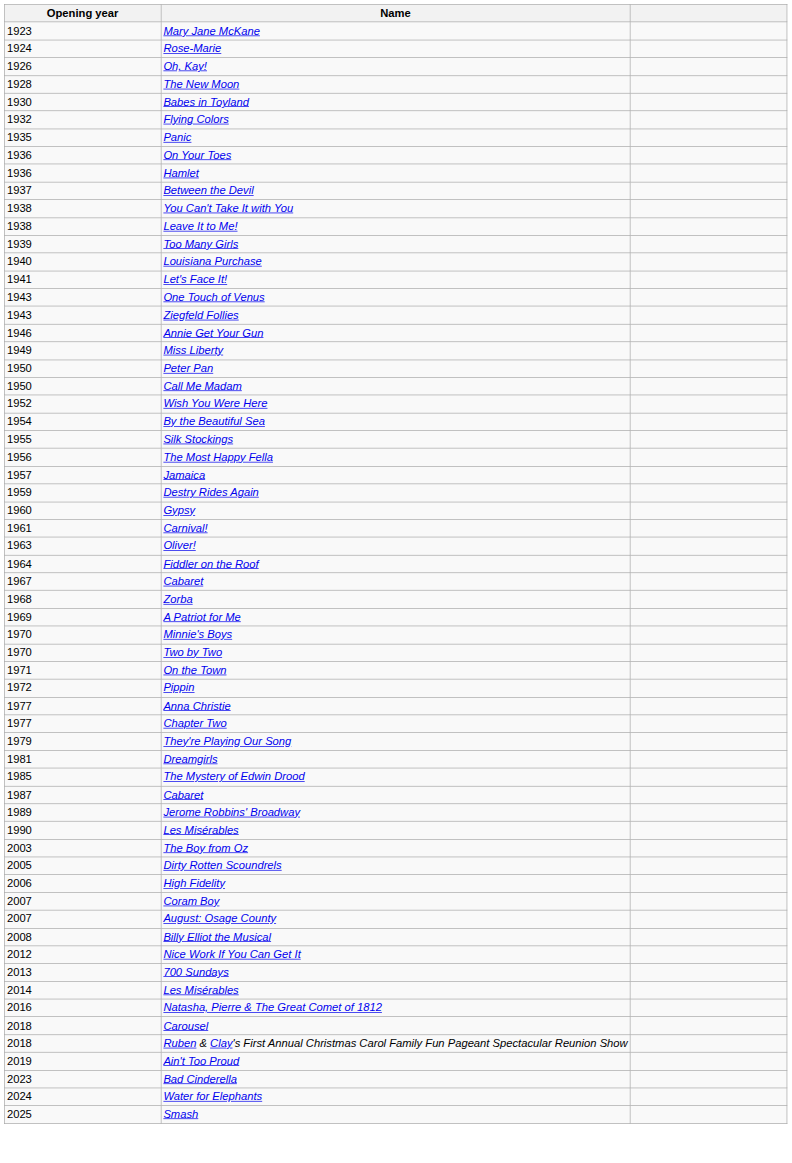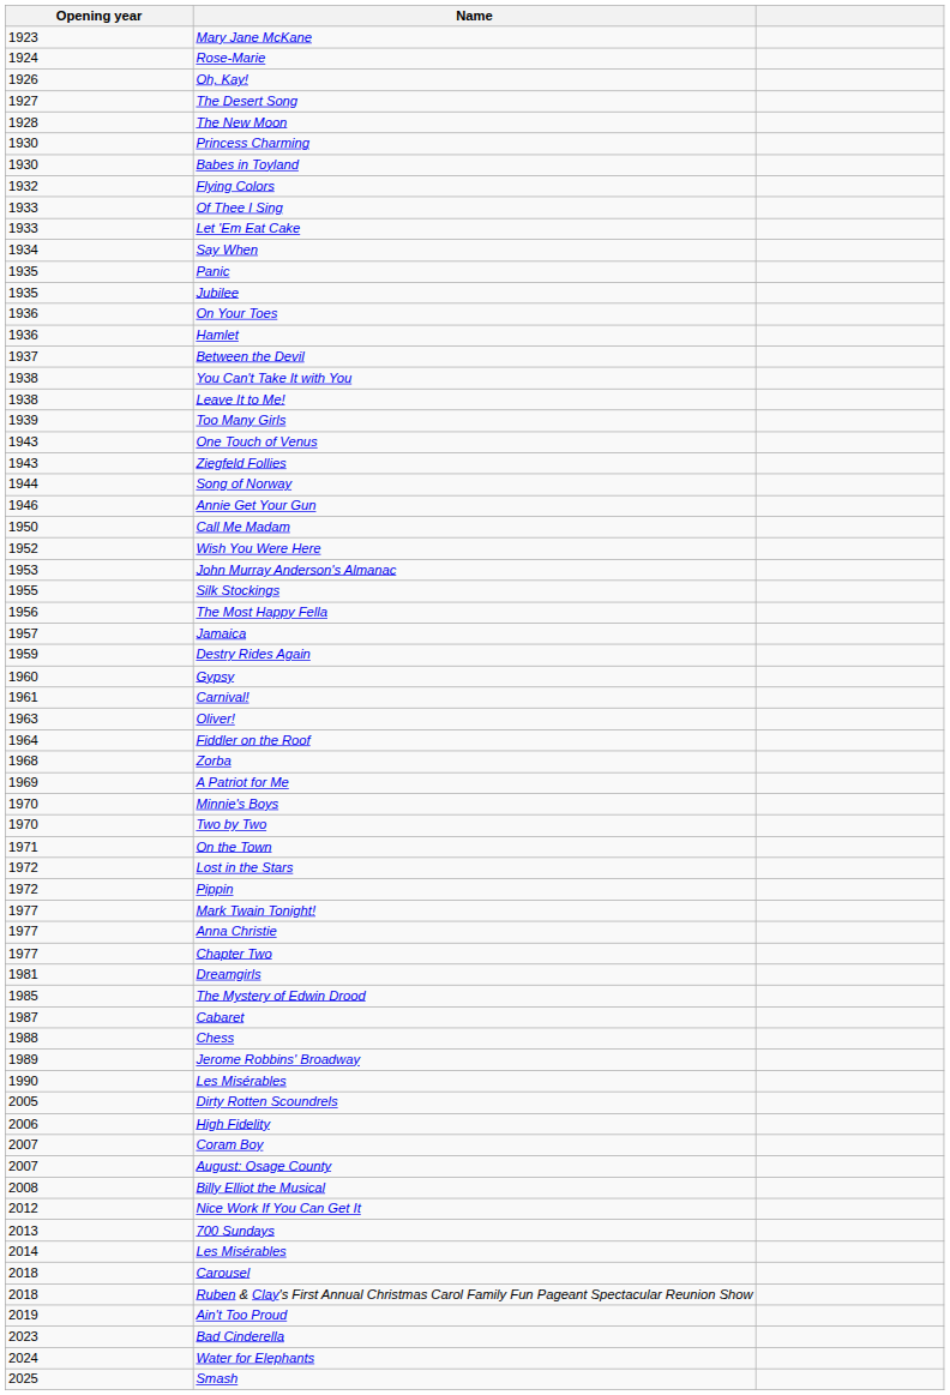 <table class="wikitable sortable collapsible">
 <tr>
 <th width=20% scope="col">Opening year</th>
 <th width=60% scope="col">Name</th>
 <th width=20% scope="col" class="unsortable"></th>
 </tr>
 <tr>
 <td>1923</td>
 <td><em><a href='#'>Mary Jane McKane</a></em></td>
 <td></td>
 </tr>
 <tr>
 <td>1924</td>
 <td><em><a href='#'>Rose-Marie</a></em></td>
 <td></td>
 </tr>
 <tr>
 <td>1926</td>
 <td><em><a href='#'>Oh, Kay!</a></em></td>
 <td></td>
 </tr>
 <tr>
+<td>1927</td>
+<td><em><a href='#'>The Desert Song</a></em></td>
+<td></td>
+</tr>
+<tr>
 <td>1928</td>
 <td><em><a href='#'>The New Moon</a></em></td>
+<td></td>
+</tr>
+<tr>
+<td>1930</td>
+<td><em><a href='#'>Princess Charming</a></em></td>
 <td></td>
 </tr>
 <tr>
 <td>1930</td>
 <td><em><a href='#'>Babes in Toyland</a></em></td>
 <td></td>
 </tr>
 <tr>
 <td>1932</td>
 <td><em><a href='#'>Flying Colors</a></em></td>
 <td></td>
 </tr>
 <tr>
+<td>1933</td>
+<td><em><a href='#'>Of Thee I Sing</a></em></td>
+<td></td>
+</tr>
+<tr>
+<td>1933</td>
+<td><em><a href='#'>Let 'Em Eat Cake</a></em></td>
+<td></td>
+</tr>
+<tr>
+<td>1934</td>
+<td><em><a href='#'>Say When</a></em></td>
+<td></td>
+</tr>
+<tr>
 <td>1935</td>
 <td><em><a href='#'>Panic</a></em></td>
+<td></td>
+</tr>
+<tr>
+<td>1935</td>
+<td><em><a href='#'>Jubilee</a></em></td>
 <td></td>
 </tr>
 <tr>
 <td>1936</td>
 <td><em><a href='#'>On Your Toes</a></em></td>
 <td></td>
 </tr>
 <tr>
 <td>1936</td>
 <td><em><a href='#'>Hamlet</a></em></td>
 <td></td>
 </tr>
 <tr>
 <td>1937</td>
 <td><em><a href='#'>Between the Devil</a></em></td>
 <td></td>
 </tr>
 <tr>
 <td>1938</td>
 <td><em><a href='#'>You Can't Take It with You</a></em></td>
 <td></td>
 </tr>
 <tr>
 <td>1938</td>
 <td><em><a href='#'>Leave It to Me!</a></em></td>
 <td></td>
 </tr>
 <tr>
 <td>1939</td>
 <td><em><a href='#'>Too Many Girls</a></em></td>
 <td></td>
 </tr>
 <tr>
-<td>1940</td>
-<td><em><a href='#'>Louisiana Purchase</a></em></td>
-<td></td>
-</tr>
-<tr>
-<td>1941</td>
-<td><em><a href='#'>Let's Face It!</a></em></td>
-<td></td>
-</tr>
-<tr>
 <td>1943</td>
 <td><em><a href='#'>One Touch of Venus</a></em></td>
 <td></td>
 </tr>
 <tr>
 <td>1943</td>
 <td><em><a href='#'>Ziegfeld Follies</a></em></td>
 <td></td>
 </tr>
 <tr>
-<td>1946</td>
-<td><em><a href='#'>Annie Get Your Gun</a></em></td>
+<td>1944</td>
+<td><em><a href='#'>Song of Norway</a></em></td>
 <td></td>
 </tr>
 <tr>
-<td>1949</td>
-<td><em><a href='#'>Miss Liberty</a></em></td>
-<td></td>
-</tr>
-<tr>
-<td>1950</td>
-<td><em><a href='#'>Peter Pan</a></em></td>
+<td>1946</td>
+<td><em><a href='#'>Annie Get Your Gun</a></em></td>
 <td></td>
 </tr>
 <tr>
 <td>1950</td>
 <td><em><a href='#'>Call Me Madam</a></em></td>
 <td></td>
 </tr>
 <tr>
 <td>1952</td>
 <td><em><a href='#'>Wish You Were Here</a></em></td>
 <td></td>
 </tr>
 <tr>
-<td>1954</td>
-<td><em><a href='#'>By the Beautiful Sea</a></em></td>
+<td>1953</td>
+<td><em><a href='#'>John Murray Anderson's Almanac</a></em></td>
 <td></td>
 </tr>
 <tr>
 <td>1955</td>
 <td><em><a href='#'>Silk Stockings</a></em></td>
 <td></td>
 </tr>
 <tr>
 <td>1956</td>
 <td><em><a href='#'>The Most Happy Fella</a></em></td>
 <td></td>
 </tr>
 <tr>
 <td>1957</td>
 <td><em><a href='#'>Jamaica</a></em></td>
 <td></td>
 </tr>
 <tr>
 <td>1959</td>
 <td><em><a href='#'>Destry Rides Again</a></em></td>
 <td></td>
 </tr>
 <tr>
 <td>1960</td>
 <td><em><a href='#'>Gypsy</a></em></td>
 <td></td>
 </tr>
 <tr>
 <td>1961</td>
 <td><em><a href='#'>Carnival!</a></em></td>
 <td></td>
 </tr>
 <tr>
 <td>1963</td>
 <td><em><a href='#'>Oliver!</a></em></td>
 <td></td>
 </tr>
 <tr>
 <td>1964</td>
 <td><em><a href='#'>Fiddler on the Roof</a></em></td>
 <td></td>
 </tr>
 <tr>
-<td>1967</td>
-<td><em><a href='#'>Cabaret</a></em></td>
-<td></td>
-</tr>
-<tr>
 <td>1968</td>
 <td><em><a href='#'>Zorba</a></em></td>
 <td></td>
 </tr>
 <tr>
 <td>1969</td>
 <td><em><a href='#'>A Patriot for Me</a></em></td>
 <td></td>
 </tr>
 <tr>
 <td>1970</td>
 <td><em><a href='#'>Minnie's Boys</a></em></td>
 <td></td>
 </tr>
 <tr>
 <td>1970</td>
 <td><em><a href='#'>Two by Two</a></em></td>
 <td></td>
 </tr>
 <tr>
 <td>1971</td>
 <td><em><a href='#'>On the Town</a></em></td>
 <td></td>
 </tr>
 <tr>
 <td>1972</td>
+<td><em><a href='#'>Lost in the Stars</a></em></td>
+<td></td>
+</tr>
+<tr>
+<td>1972</td>
 <td><em><a href='#'>Pippin</a></em></td>
+<td></td>
+</tr>
+<tr>
+<td>1977</td>
+<td><em><a href='#'>Mark Twain Tonight!</a></em></td>
 <td></td>
 </tr>
 <tr>
 <td>1977</td>
 <td><em><a href='#'>Anna Christie</a></em></td>
 <td></td>
 </tr>
 <tr>
 <td>1977</td>
 <td><em><a href='#'>Chapter Two</a></em></td>
-<td></td>
-</tr>
-<tr>
-<td>1979</td>
-<td><em><a href='#'>They're Playing Our Song</a></em></td>
 <td></td>
 </tr>
 <tr>
 <td>1981</td>
 <td><em><a href='#'>Dreamgirls</a></em></td>
 <td></td>
 </tr>
 <tr>
 <td>1985</td>
 <td><em><a href='#'>The Mystery of Edwin Drood</a></em></td>
 <td></td>
 </tr>
 <tr>
 <td>1987</td>
 <td><em><a href='#'>Cabaret</a></em></td>
 <td></td>
 </tr>
 <tr>
+<td>1988</td>
+<td><em><a href='#'>Chess</a></em></td>
+<td></td>
+</tr>
+<tr>
 <td>1989</td>
 <td><em><a href='#'>Jerome Robbins' Broadway</a></em></td>
 <td></td>
 </tr>
 <tr>
 <td>1990</td>
 <td><em><a href='#'>Les Misérables</a></em></td>
-<td></td>
-</tr>
-<tr>
-<td>2003</td>
-<td><em><a href='#'>The Boy from Oz</a></em></td>
 <td></td>
 </tr>
 <tr>
 <td>2005</td>
 <td><em><a href='#'>Dirty Rotten Scoundrels</a></em></td>
 <td></td>
 </tr>
 <tr>
 <td>2006</td>
 <td><em><a href='#'>High Fidelity</a></em></td>
 <td></td>
 </tr>
 <tr>
 <td>2007</td>
 <td><em><a href='#'>Coram Boy</a></em></td>
 <td></td>
 </tr>
 <tr>
 <td>2007</td>
 <td><em><a href='#'>August: Osage County</a></em></td>
 <td></td>
 </tr>
 <tr>
 <td>2008</td>
 <td><em><a href='#'>Billy Elliot the Musical</a></em></td>
 <td></td>
 </tr>
 <tr>
 <td>2012</td>
 <td><em><a href='#'>Nice Work If You Can Get It</a></em></td>
 <td></td>
 </tr>
 <tr>
 <td>2013</td>
 <td><em><a href='#'>700 Sundays</a></em></td>
 <td></td>
 </tr>
 <tr>
 <td>2014</td>
 <td><em><a href='#'>Les Misérables</a></em></td>
 <td></td>
 </tr>
 <tr>
-<td>2016</td>
-<td><em><a href='#'>Natasha, Pierre & The Great Comet of 1812</a></em></td>
-<td></td>
-</tr>
-<tr>
 <td>2018</td>
 <td><em><a href='#'>Carousel</a></em></td>
 <td></td>
 </tr>
 <tr>
 <td>2018</td>
 <td><em><a href='#'>Ruben</a> & <a href='#'>Clay</a>'s First Annual Christmas Carol Family Fun Pageant Spectacular Reunion Show</em></td>
 <td></td>
 </tr>
 <tr>
 <td>2019</td>
 <td><em><a href='#'>Ain't Too Proud</a></em></td>
 <td></td>
 </tr>
 <tr>
 <td>2023</td>
 <td><em><a href='#'>Bad Cinderella</a></em></td>
 <td></td>
 </tr>
 <tr>
 <td>2024</td>
 <td><em><a href='#'>Water for Elephants</a></em></td>
 <td></td>
 </tr>
 <tr>
 <td>2025</td>
 <td><em><a href='#'>Smash</a></em></td>
 <td></td>
 </tr>
 </table>
